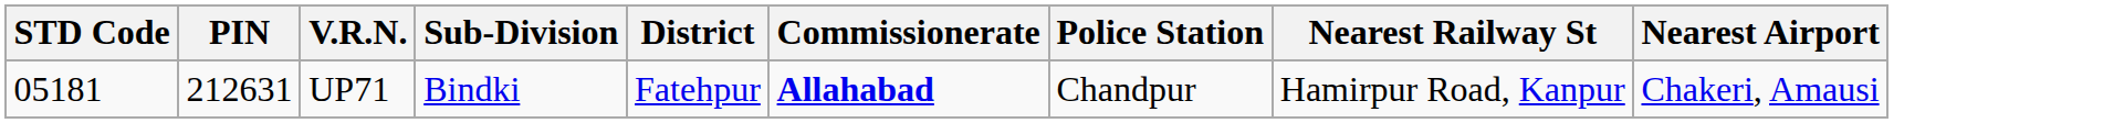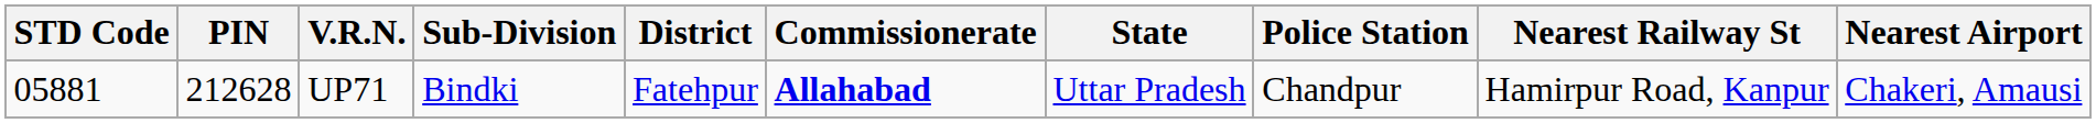 <table class="wikitable">
 <tr>
 <th>STD Code</th>
 <th>PIN</th>
 <th>V.R.N.</th>
 <th>Sub-Division</th>
 <th>District</th>
 <th>Commissionerate</th>
+<th>State</th>
 <th>Police Station</th>
 <th>Nearest Railway St</th>
 <th>Nearest Airport</th>
 </tr>
 <tr>
-<td>05181</td>
-<td>212631</td>
+<td>05881</td>
+<td>212628</td>
 <td>UP71</td>
 <td><a href='#'>Bindki</a></td>
 <td><a href='#'>Fatehpur</a></td>
 <td><strong><a href='#'>Allahabad</a></strong></td>
+<td><a href='#'>Uttar Pradesh</a></td>
 <td>Chandpur</td>
 <td>Hamirpur Road, <a href='#'>Kanpur</a></td>
 <td><a href='#'>Chakeri</a>, <a href='#'>Amausi</a></td>
 </tr>
 </table>
